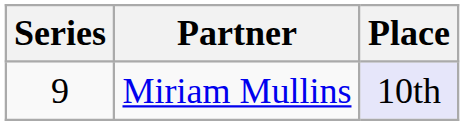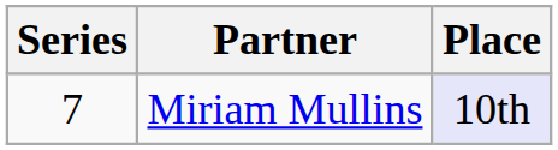 <table class="wikitable sortable" style="margin:auto; text-align:center;">
 <tr>
 <th>Series</th>
 <th>Partner</th>
 <th>Place</th>
 </tr>
 <tr>
-<td>9</td>
+<td>7</td>
 <td><a href='#'>Miriam Mullins</a></td>
 <td style="background: lavender;">10th</td>
 </tr>
 </table>
